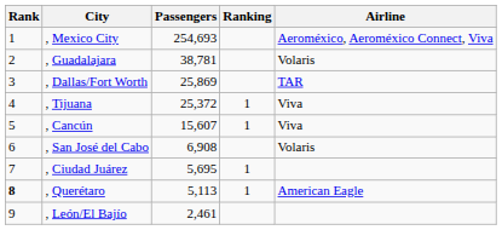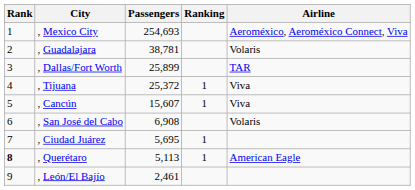 <table class="wikitable" style="font-size: 90%" width= align=>
 <tr>
 <th>Rank</th>
 <th>City</th>
 <th>Passengers</th>
 <th>Ranking</th>
 <th>Airline</th>
 </tr>
 <tr>
 <td>1</td>
 <td>, <a href='#'>Mexico City</a></td>
 <td align="right">254,693</td>
 <td align="center"></td>
 <td><a href='#'>Aeroméxico</a>, <a href='#'>Aeroméxico Connect</a>, <a href='#'>Viva</a></td>
 </tr>
 <tr>
 <td>2</td>
 <td>, <a href='#'>Guadalajara</a></td>
 <td align="right">38,781</td>
 <td align="center"></td>
 <td>Volaris</td>
 </tr>
 <tr>
 <td>3</td>
 <td>, <a href='#'>Dallas/Fort Worth</a></td>
-<td align="right">25,869</td>
+<td align="right">25,899</td>
 <td align="center"></td>
 <td><a href='#'>TAR</a></td>
 </tr>
 <tr>
 <td>4</td>
 <td>, <a href='#'>Tijuana</a></td>
 <td align="right">25,372</td>
 <td align="center"> 1</td>
 <td>Viva</td>
 </tr>
 <tr>
 <td>5</td>
 <td>, <a href='#'>Cancún</a></td>
 <td align="right">15,607</td>
 <td align="center"> 1</td>
 <td>Viva</td>
 </tr>
 <tr>
 <td>6</td>
 <td>, <a href='#'>San José del Cabo</a></td>
 <td align="right">6,908</td>
 <td align="center"></td>
 <td>Volaris</td>
 </tr>
 <tr>
 <td>7</td>
 <td>, <a href='#'>Ciudad Juárez</a></td>
 <td align="right">5,695</td>
 <td align="center"> 1</td>
 <td></td>
 </tr>
 <tr>
 <td><strong>8</strong></td>
 <td>, <a href='#'>Querétaro</a></td>
 <td align="right">5,113</td>
 <td align="center"> 1</td>
 <td><a href='#'>American Eagle</a></td>
 </tr>
 <tr>
 <td>9</td>
 <td>, <a href='#'>León/El Bajío</a></td>
 <td align="right">2,461</td>
 <td align="center"></td>
 <td></td>
 </tr>
 </table>
